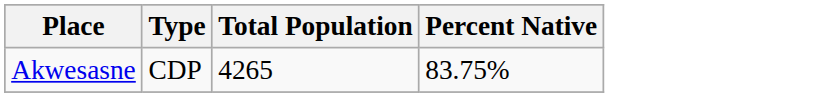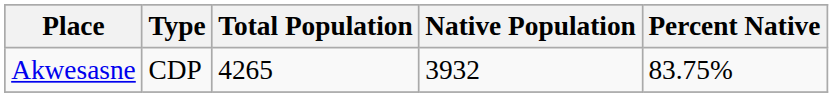 <table class="wikitable sortable">
 <tr>
 <th>Place</th>
 <th>Type</th>
 <th>Total Population</th>
+<th>Native Population</th>
 <th>Percent Native</th>
 </tr>
 <tr>
 <td><a href='#'>Akwesasne</a></td>
 <td>CDP</td>
 <td>4265</td>
+<td>3932</td>
 <td>83.75%</td>
 </tr>
 </table>
